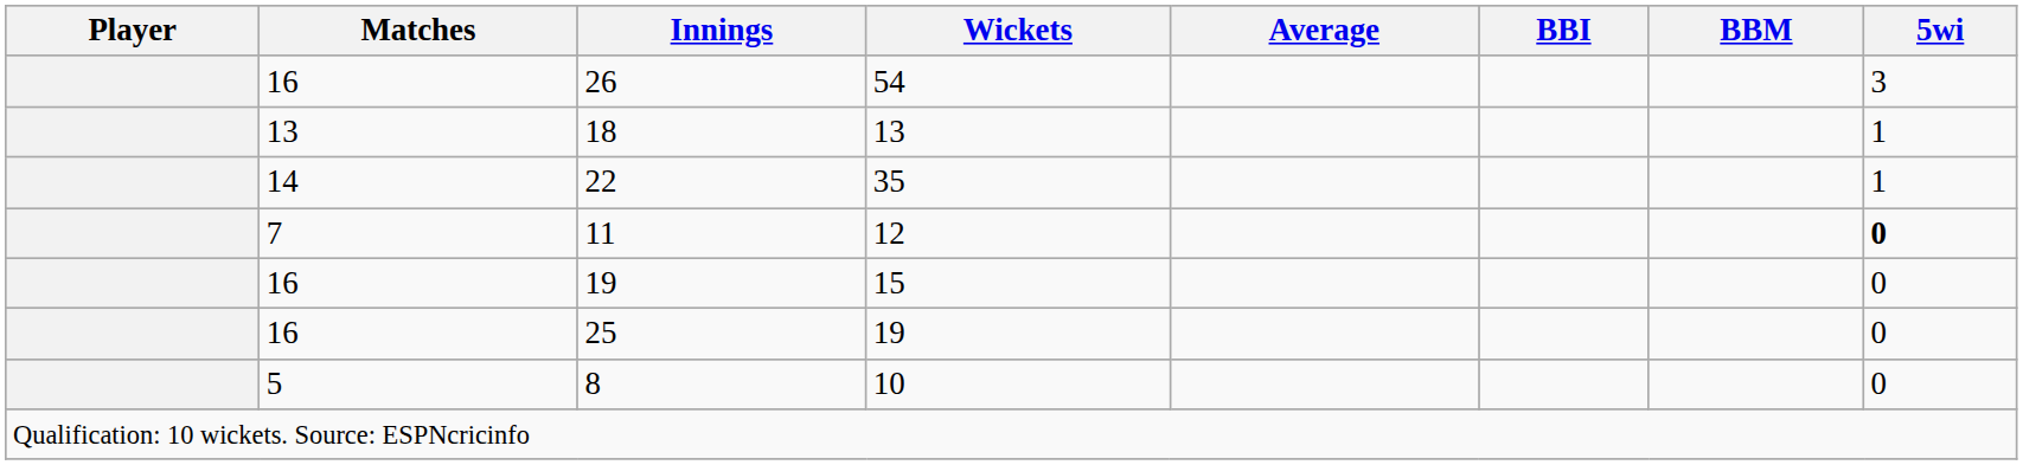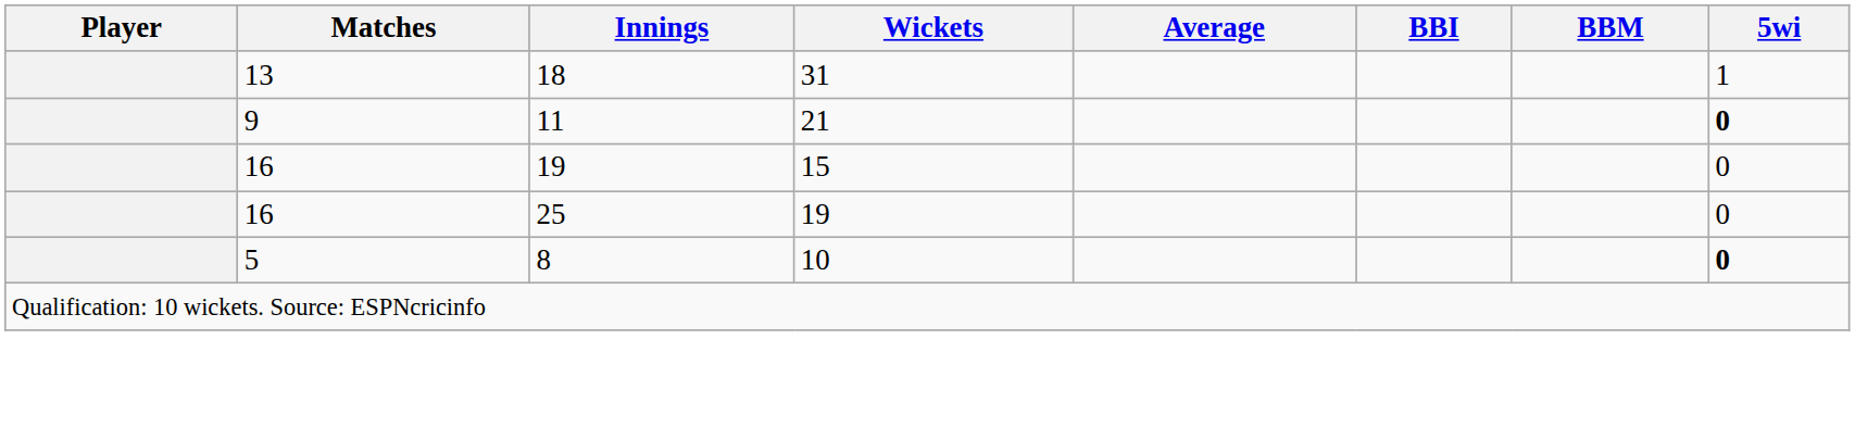 <table class="wikitable sortable plainrowheaders" style="width:80%;">
 <tr>
 <th scope="col">Player</th>
 <th scope="col">Matches</th>
 <th scope="col"><a href='#'>Innings</a></th>
 <th scope="col"><a href='#'>Wickets</a></th>
 <th scope="col"><a href='#'>Average</a></th>
 <th scope="col"><a href='#'>BBI</a></th>
 <th scope="col"><a href='#'>BBM</a></th>
 <th scope="col"><a href='#'>5wi</a></th>
 </tr>
 <tr>
 <th scope="row"></th>
-<td>16</td>
-<td>26</td>
-<td>54</td>
-<td></td>
-<td></td>
-<td></td>
-<td>3</td>
-</tr>
-<tr>
-<th scope="row"></th>
 <td>13</td>
 <td>18</td>
-<td>13</td>
+<td>31</td>
 <td></td>
 <td></td>
 <td></td>
 <td>1</td>
 </tr>
 <tr>
 <th scope="row"></th>
-<td>14</td>
-<td>22</td>
-<td>35</td>
-<td></td>
-<td></td>
-<td></td>
-<td>1</td>
-</tr>
-<tr>
-<th scope="row"></th>
-<td>7</td>
+<td>9</td>
 <td>11</td>
-<td>12</td>
+<td>21</td>
 <td></td>
 <td></td>
 <td></td>
 <td><strong>0</strong></td>
 </tr>
 <tr>
 <th scope="row"></th>
 <td>16</td>
 <td>19</td>
 <td>15</td>
 <td></td>
 <td></td>
 <td></td>
 <td>0</td>
 </tr>
 <tr>
 <th scope="row"></th>
 <td>16</td>
 <td>25</td>
 <td>19</td>
 <td></td>
 <td></td>
 <td></td>
 <td>0</td>
 </tr>
 <tr>
 <th scope="row"></th>
 <td>5</td>
 <td>8</td>
 <td>10</td>
 <td></td>
 <td></td>
 <td></td>
-<td>0</td>
+<td><strong>0</strong></td>
 </tr>
 <tr class="sortbottom">
 <td colspan="8"><small>Qualification: 10 wickets. Source: ESPNcricinfo</small></td>
 </tr>
 </table>
